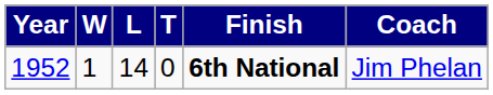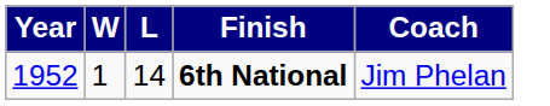 <table class="wikitable">
 <tr>
 <th style="background:navy; color:white;">Year</th>
 <th style="background:navy; color:white;">W</th>
 <th style="background:navy; color:white;">L</th>
-<th style="background:navy; color:white;">T</th>
 <th style="background:navy; color:white;">Finish</th>
 <th style="background:navy; color:white;">Coach</th>
 </tr>
 <tr>
 <td><a href='#'>1952</a></td>
 <td>1</td>
 <td>14</td>
-<td>0</td>
 <td><strong>6th National</strong></td>
 <td><a href='#'>Jim Phelan</a></td>
 </tr>
 </table>
